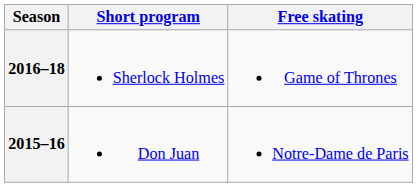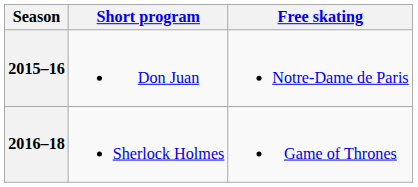 <table class="wikitable" style="text-align:center">
 <tr>
 <th>Season</th>
 <th><a href='#'>Short program</a></th>
 <th><a href='#'>Free skating</a></th>
 </tr>
 <tr>
+<th>2015–16 <br></th>
+<td><br><ul><li><a href='#'>Don Juan</a></li></ul></td>
+<td><br><ul><li><a href='#'>Notre-Dame de Paris</a> <br></li></ul></td>
+</tr>
+<tr>
 <th>2016–18 <br></th>
 <td><br><ul><li><a href='#'>Sherlock Holmes</a> <br> </li></ul></td>
 <td><br><ul><li><a href='#'>Game of Thrones</a> <br></li></ul></td>
 </tr>
-<tr>
-<th>2015–16 <br></th>
-<td><br><ul><li><a href='#'>Don Juan</a></li></ul></td>
-<td><br><ul><li><a href='#'>Notre-Dame de Paris</a> <br></li></ul></td>
-</tr>
 </table>
